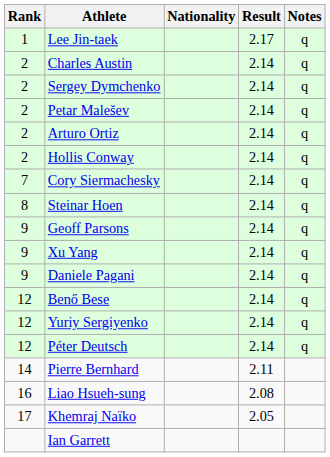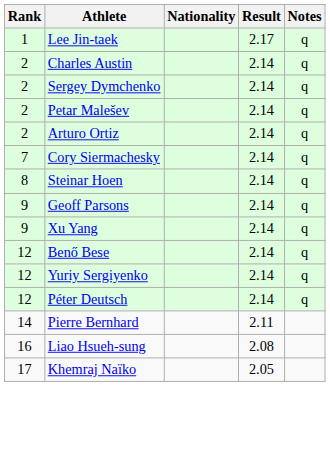 <table class="wikitable sortable" style="text-align:center;font-size:95%">
 <tr>
 <th>Rank</th>
 <th>Athlete</th>
 <th>Nationality</th>
 <th>Result</th>
 <th>Notes</th>
 </tr>
 <tr bgcolor=ddffdd>
 <td>1</td>
 <td align="left"><a href='#'>Lee Jin-taek</a></td>
 <td align=left></td>
 <td>2.17</td>
 <td>q</td>
 </tr>
 <tr bgcolor=ddffdd>
 <td>2</td>
 <td align="left"><a href='#'>Charles Austin</a></td>
 <td align=left></td>
 <td>2.14</td>
 <td>q</td>
 </tr>
 <tr bgcolor=ddffdd>
 <td>2</td>
 <td align="left"><a href='#'>Sergey Dymchenko</a></td>
 <td align=left></td>
 <td>2.14</td>
 <td>q</td>
 </tr>
 <tr bgcolor=ddffdd>
 <td>2</td>
 <td align="left"><a href='#'>Petar Malešev</a></td>
 <td align=left></td>
 <td>2.14</td>
 <td>q</td>
 </tr>
 <tr bgcolor=ddffdd>
 <td>2</td>
 <td align="left"><a href='#'>Arturo Ortiz</a></td>
 <td align=left></td>
 <td>2.14</td>
 <td>q</td>
 </tr>
 <tr bgcolor=ddffdd>
-<td>2</td>
-<td align="left"><a href='#'>Hollis Conway</a></td>
-<td align=left></td>
-<td>2.14</td>
-<td>q</td>
-</tr>
-<tr bgcolor=ddffdd>
 <td>7</td>
 <td align="left"><a href='#'>Cory Siermachesky</a></td>
 <td align=left></td>
 <td>2.14</td>
 <td>q</td>
 </tr>
 <tr bgcolor=ddffdd>
 <td>8</td>
 <td align="left"><a href='#'>Steinar Hoen</a></td>
 <td align=left></td>
 <td>2.14</td>
 <td>q</td>
 </tr>
 <tr bgcolor=ddffdd>
 <td>9</td>
 <td align="left"><a href='#'>Geoff Parsons</a></td>
 <td align=left></td>
 <td>2.14</td>
 <td>q</td>
 </tr>
 <tr bgcolor=ddffdd>
 <td>9</td>
 <td align="left"><a href='#'>Xu Yang</a></td>
-<td align=left></td>
-<td>2.14</td>
-<td>q</td>
-</tr>
-<tr bgcolor=ddffdd>
-<td>9</td>
-<td align="left"><a href='#'>Daniele Pagani</a></td>
 <td align=left></td>
 <td>2.14</td>
 <td>q</td>
 </tr>
 <tr bgcolor=ddffdd>
 <td>12</td>
 <td align="left"><a href='#'>Benő Bese</a></td>
 <td align=left></td>
 <td>2.14</td>
 <td>q</td>
 </tr>
 <tr bgcolor=ddffdd>
 <td>12</td>
 <td align="left"><a href='#'>Yuriy Sergiyenko</a></td>
 <td align=left></td>
 <td>2.14</td>
 <td>q</td>
 </tr>
 <tr bgcolor=ddffdd>
 <td>12</td>
 <td align="left"><a href='#'>Péter Deutsch</a></td>
 <td align=left></td>
 <td>2.14</td>
 <td>q</td>
 </tr>
 <tr>
 <td>14</td>
 <td align=left><a href='#'>Pierre Bernhard</a></td>
 <td align=left></td>
 <td>2.11</td>
 <td></td>
 </tr>
 <tr>
 <td>16</td>
 <td align=left><a href='#'>Liao Hsueh-sung</a></td>
 <td align=left></td>
 <td>2.08</td>
 <td></td>
 </tr>
 <tr>
 <td>17</td>
 <td align=left><a href='#'>Khemraj Naïko</a></td>
 <td align=left></td>
 <td>2.05</td>
 <td></td>
 </tr>
-<tr>
-<td></td>
-<td align="left"><a href='#'>Ian Garrett</a></td>
-<td align=left></td>
-<td></td>
-<td></td>
-</tr>
 </table>
